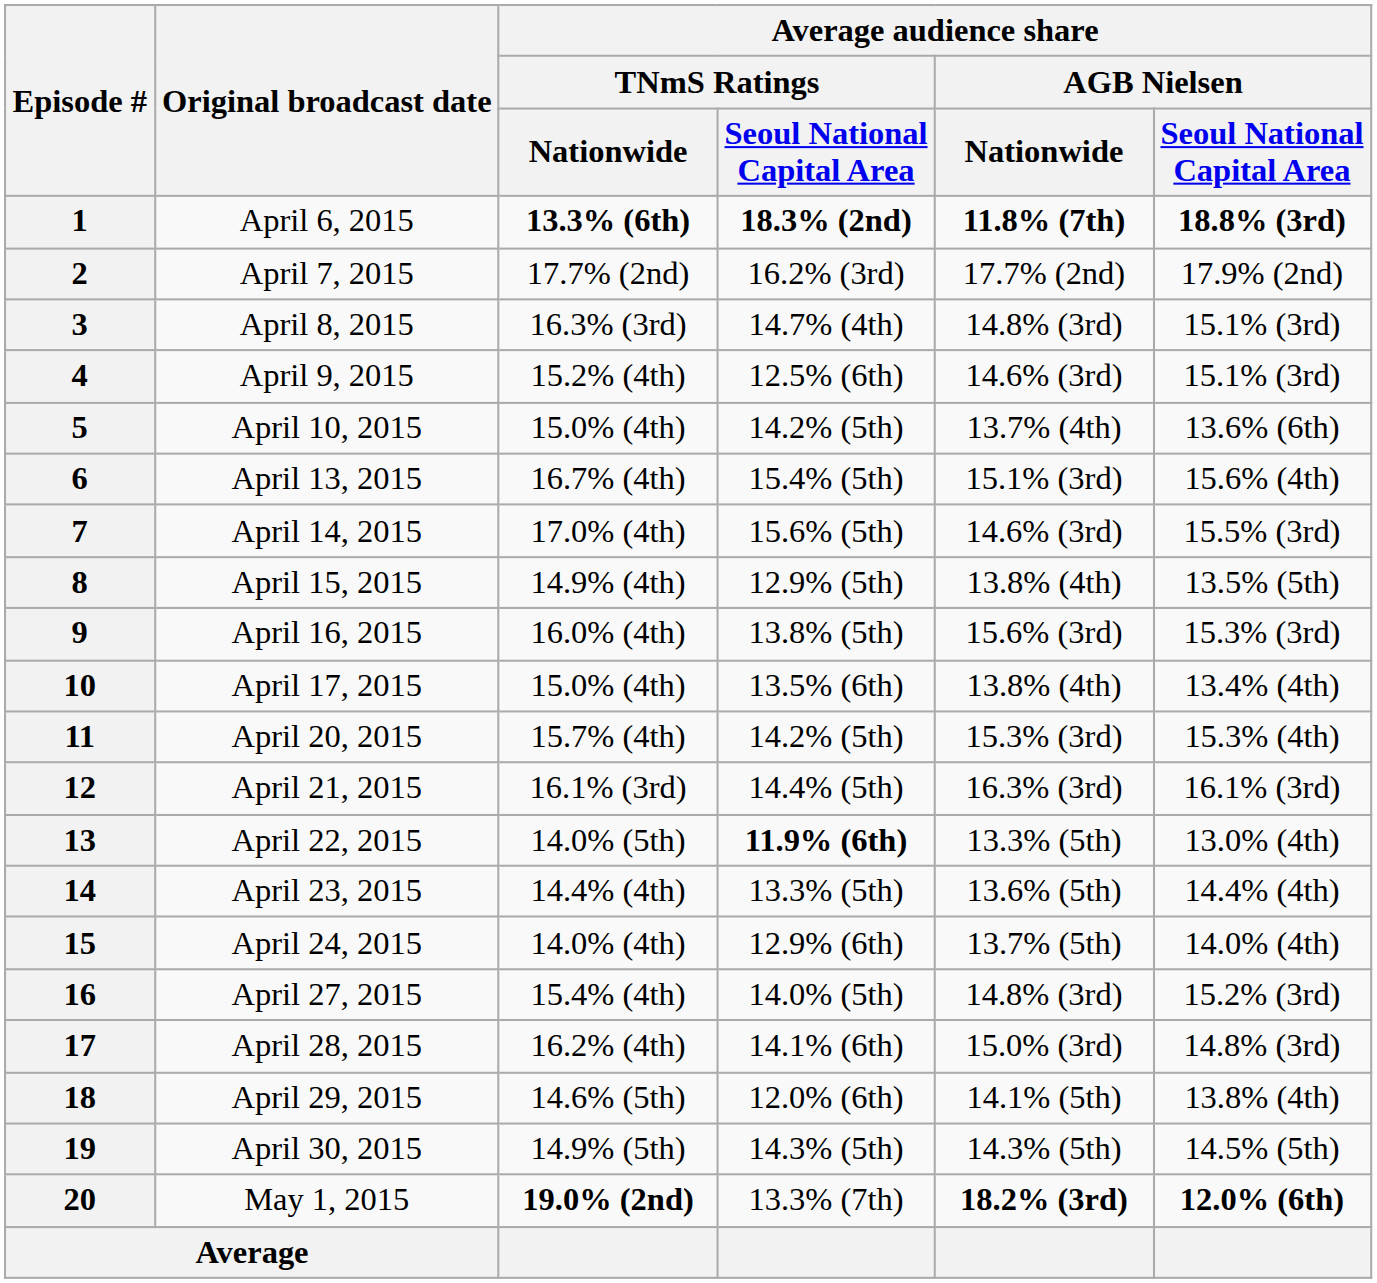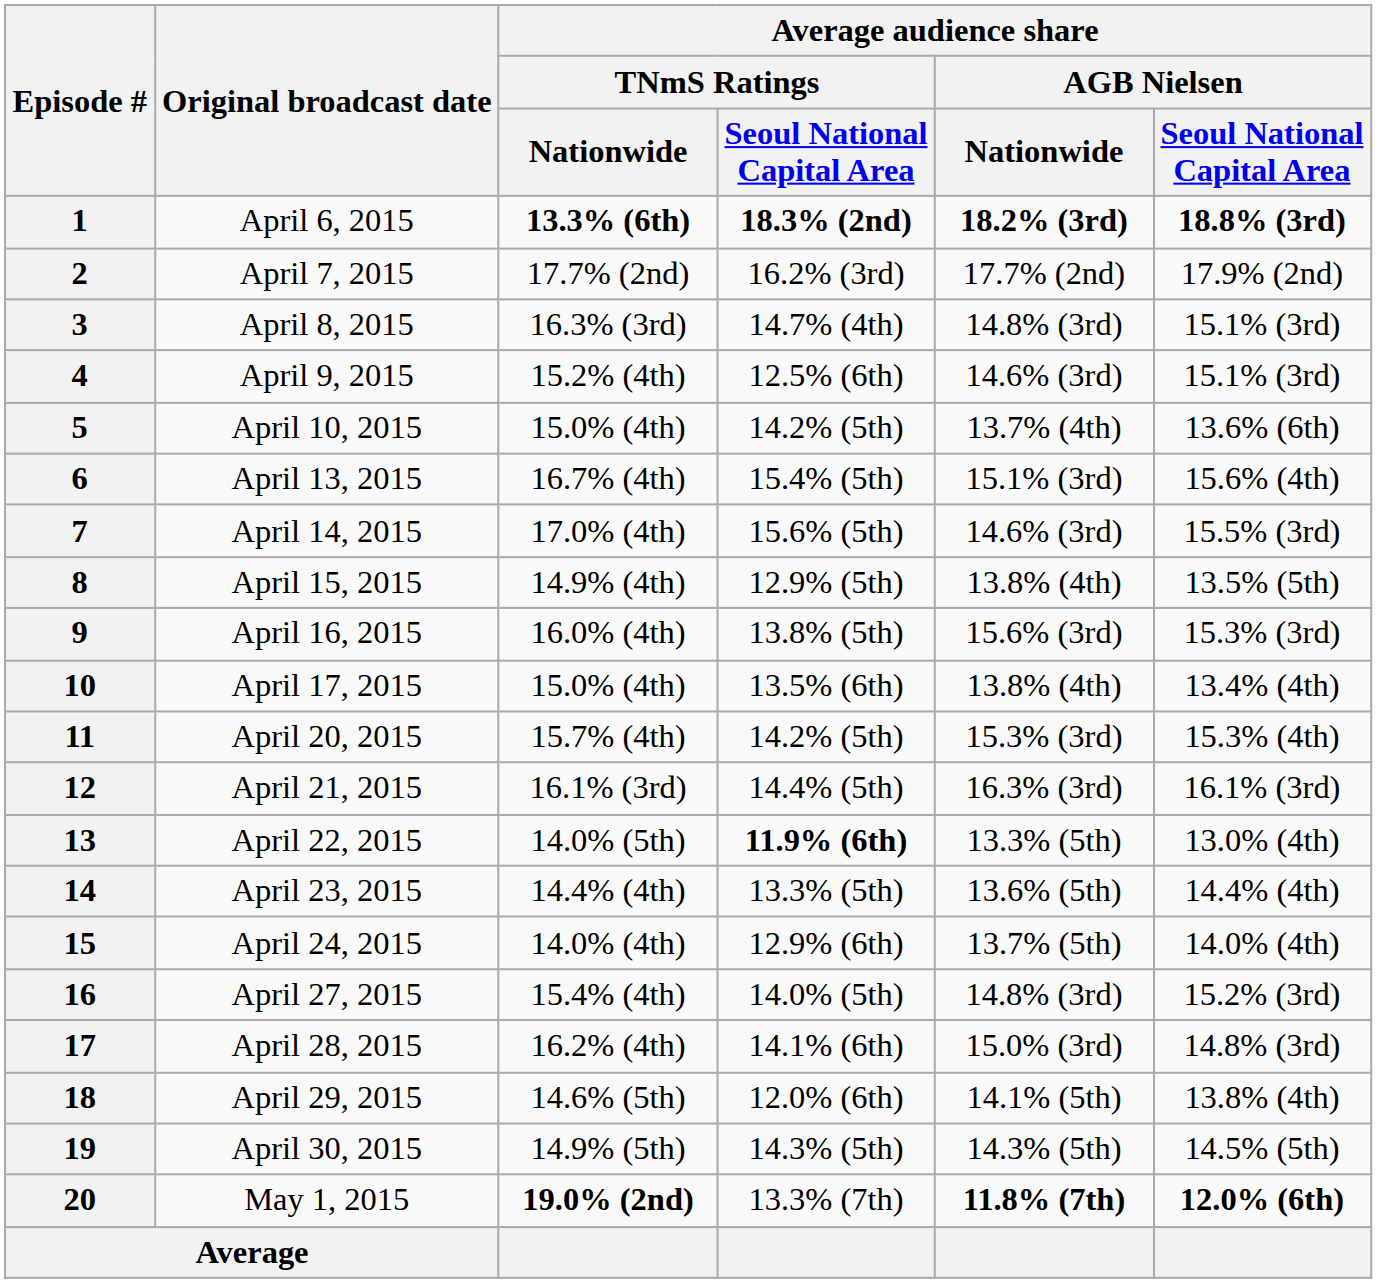 <table class="wikitable" style="text-align:center">
 <tr>
 <th rowspan="3">Episode #</th>
 <th rowspan="3">Original broadcast date</th>
 <th colspan="4">Average audience share</th>
 </tr>
 <tr>
 <th colspan="2">TNmS Ratings</th>
 <th colspan="2">AGB Nielsen</th>
 </tr>
 <tr>
 <th width=100>Nationwide</th>
 <th width=100><a href='#'>Seoul National Capital Area</a></th>
 <th width=100>Nationwide</th>
 <th width=100><a href='#'>Seoul National Capital Area</a></th>
 </tr>
 <tr>
 <th>1</th>
 <td>April 6, 2015</td>
 <td><span><strong>13.3% (6th)</strong></span></td>
 <td><span><strong>18.3% (2nd)</strong></span></td>
-<td><span><strong>11.8% (7th)</strong></span></td>
+<td><span><strong>18.2% (3rd)</strong></span></td>
 <td><span><strong>18.8% (3rd)</strong></span></td>
 </tr>
 <tr>
 <th>2</th>
 <td>April 7, 2015</td>
 <td>17.7% (2nd)</td>
 <td>16.2% (3rd)</td>
 <td>17.7% (2nd)</td>
 <td>17.9% (2nd)</td>
 </tr>
 <tr>
 <th>3</th>
 <td>April 8, 2015</td>
 <td>16.3% (3rd)</td>
 <td>14.7% (4th)</td>
 <td>14.8% (3rd)</td>
 <td>15.1% (3rd)</td>
 </tr>
 <tr>
 <th>4</th>
 <td>April 9, 2015</td>
 <td>15.2% (4th)</td>
 <td>12.5% (6th)</td>
 <td>14.6% (3rd)</td>
 <td>15.1% (3rd)</td>
 </tr>
 <tr>
 <th>5</th>
 <td>April 10, 2015</td>
 <td>15.0% (4th)</td>
 <td>14.2% (5th)</td>
 <td>13.7% (4th)</td>
 <td>13.6% (6th)</td>
 </tr>
 <tr>
 <th>6</th>
 <td>April 13, 2015</td>
 <td>16.7% (4th)</td>
 <td>15.4% (5th)</td>
 <td>15.1% (3rd)</td>
 <td>15.6% (4th)</td>
 </tr>
 <tr>
 <th>7</th>
 <td>April 14, 2015</td>
 <td>17.0% (4th)</td>
 <td>15.6% (5th)</td>
 <td>14.6% (3rd)</td>
 <td>15.5% (3rd)</td>
 </tr>
 <tr>
 <th>8</th>
 <td>April 15, 2015</td>
 <td>14.9% (4th)</td>
 <td>12.9% (5th)</td>
 <td>13.8% (4th)</td>
 <td>13.5% (5th)</td>
 </tr>
 <tr>
 <th>9</th>
 <td>April 16, 2015</td>
 <td>16.0% (4th)</td>
 <td>13.8% (5th)</td>
 <td>15.6% (3rd)</td>
 <td>15.3% (3rd)</td>
 </tr>
 <tr>
 <th>10</th>
 <td>April 17, 2015</td>
 <td>15.0% (4th)</td>
 <td>13.5% (6th)</td>
 <td>13.8% (4th)</td>
 <td>13.4% (4th)</td>
 </tr>
 <tr>
 <th>11</th>
 <td>April 20, 2015</td>
 <td>15.7% (4th)</td>
 <td>14.2% (5th)</td>
 <td>15.3% (3rd)</td>
 <td>15.3% (4th)</td>
 </tr>
 <tr>
 <th>12</th>
 <td>April 21, 2015</td>
 <td>16.1% (3rd)</td>
 <td>14.4% (5th)</td>
 <td>16.3% (3rd)</td>
 <td>16.1% (3rd)</td>
 </tr>
 <tr>
 <th>13</th>
 <td>April 22, 2015</td>
 <td>14.0% (5th)</td>
 <td><span><strong>11.9% (6th)</strong></span></td>
 <td>13.3% (5th)</td>
 <td>13.0% (4th)</td>
 </tr>
 <tr>
 <th>14</th>
 <td>April 23, 2015</td>
 <td>14.4% (4th)</td>
 <td>13.3% (5th)</td>
 <td>13.6% (5th)</td>
 <td>14.4% (4th)</td>
 </tr>
 <tr>
 <th>15</th>
 <td>April 24, 2015</td>
 <td>14.0% (4th)</td>
 <td>12.9% (6th)</td>
 <td>13.7% (5th)</td>
 <td>14.0% (4th)</td>
 </tr>
 <tr>
 <th>16</th>
 <td>April 27, 2015</td>
 <td>15.4% (4th)</td>
 <td>14.0% (5th)</td>
 <td>14.8% (3rd)</td>
 <td>15.2% (3rd)</td>
 </tr>
 <tr>
 <th>17</th>
 <td>April 28, 2015</td>
 <td>16.2% (4th)</td>
 <td>14.1% (6th)</td>
 <td>15.0% (3rd)</td>
 <td>14.8% (3rd)</td>
 </tr>
 <tr>
 <th>18</th>
 <td>April 29, 2015</td>
 <td>14.6% (5th)</td>
 <td>12.0% (6th)</td>
 <td>14.1% (5th)</td>
 <td>13.8% (4th)</td>
 </tr>
 <tr>
 <th>19</th>
 <td>April 30, 2015</td>
 <td>14.9% (5th)</td>
 <td>14.3% (5th)</td>
 <td>14.3% (5th)</td>
 <td>14.5% (5th)</td>
 </tr>
 <tr>
 <th>20</th>
 <td>May 1, 2015</td>
 <td><span><strong>19.0% (2nd)</strong></span></td>
 <td>13.3% (7th)</td>
-<td><span><strong>18.2% (3rd)</strong></span></td>
+<td><span><strong>11.8% (7th)</strong></span></td>
 <td><span><strong>12.0% (6th)</strong></span></td>
 </tr>
 <tr>
 <th colspan="2">Average</th>
 <th></th>
 <th></th>
 <th></th>
 <th></th>
 </tr>
 </table>
